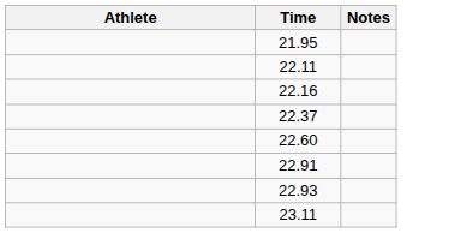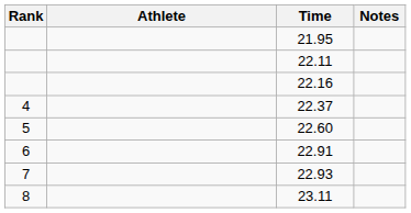 <table class="wikitable" style="text-align:center">
 <tr>
+<th width=40>Rank</th>
 <th width=250>Athlete</th>
 <th width=80>Time</th>
 <th width=50>Notes</th>
 </tr>
 <tr>
+<td></td>
 <td align=left></td>
 <td>21.95</td>
 <td></td>
 </tr>
 <tr>
+<td></td>
 <td align=left></td>
 <td>22.11</td>
 <td></td>
 </tr>
 <tr>
+<td></td>
 <td align=left></td>
 <td>22.16</td>
 <td></td>
 </tr>
 <tr>
+<td>4</td>
 <td align=left></td>
 <td>22.37</td>
 <td></td>
 </tr>
 <tr>
+<td>5</td>
 <td align=left></td>
 <td>22.60</td>
 <td></td>
 </tr>
 <tr>
+<td>6</td>
 <td align=left></td>
 <td>22.91</td>
 <td></td>
 </tr>
 <tr>
+<td>7</td>
 <td align=left></td>
 <td>22.93</td>
 <td></td>
 </tr>
 <tr>
+<td>8</td>
 <td align=left></td>
 <td>23.11</td>
 <td></td>
 </tr>
 </table>
